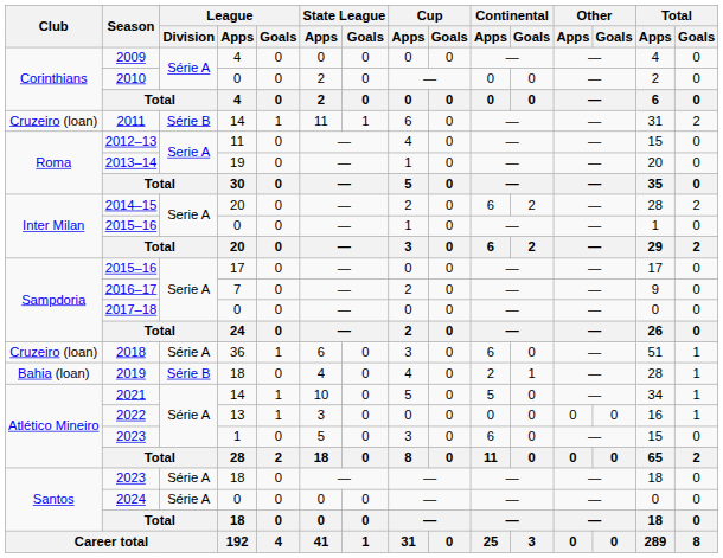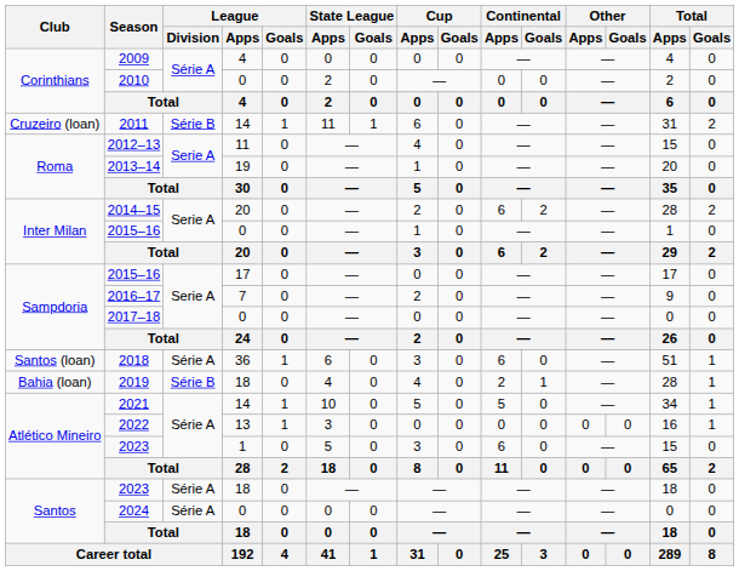 <table class="wikitable" style="text-align: center;">
 <tr>
 <th rowspan="2">Club</th>
 <th rowspan="2">Season</th>
 <th colspan="3">League</th>
 <th colspan="2">State League</th>
 <th colspan="2">Cup</th>
 <th colspan="2">Continental</th>
 <th colspan="2">Other</th>
 <th colspan="2">Total</th>
 </tr>
 <tr>
 <th>Division</th>
 <th>Apps</th>
 <th>Goals</th>
 <th>Apps</th>
 <th>Goals</th>
 <th>Apps</th>
 <th>Goals</th>
 <th>Apps</th>
 <th>Goals</th>
 <th>Apps</th>
 <th>Goals</th>
 <th>Apps</th>
 <th>Goals</th>
 </tr>
 <tr>
 <td rowspan="3" align=center valign=center><a href='#'>Corinthians</a></td>
 <td><a href='#'>2009</a></td>
 <td rowspan="2"><a href='#'>Série A</a></td>
 <td>4</td>
 <td>0</td>
 <td>0</td>
 <td>0</td>
 <td>0</td>
 <td>0</td>
 <td colspan="2">—</td>
 <td colspan="2">—</td>
 <td>4</td>
 <td>0</td>
 </tr>
 <tr>
 <td><a href='#'>2010</a></td>
 <td>0</td>
 <td>0</td>
 <td>2</td>
 <td>0</td>
 <td colspan="2">—</td>
 <td>0</td>
 <td>0</td>
 <td colspan="2">—</td>
 <td>2</td>
 <td>0</td>
 </tr>
 <tr>
 <th colspan="2">Total</th>
 <th>4</th>
 <th>0</th>
 <th>2</th>
 <th>0</th>
 <th>0</th>
 <th>0</th>
 <th>0</th>
 <th>0</th>
 <th colspan="2">—</th>
 <th>6</th>
 <th>0</th>
 </tr>
 <tr>
 <td align=center valign=center><a href='#'>Cruzeiro</a> (loan)</td>
 <td><a href='#'>2011</a></td>
 <td><a href='#'>Série B</a></td>
 <td>14</td>
 <td>1</td>
 <td>11</td>
 <td>1</td>
 <td>6</td>
 <td>0</td>
 <td colspan="2">—</td>
 <td colspan="2">—</td>
 <td>31</td>
 <td>2</td>
 </tr>
 <tr>
 <td rowspan="3"><a href='#'>Roma</a></td>
 <td><a href='#'>2012–13</a></td>
 <td rowspan="2"><a href='#'>Serie A</a></td>
 <td>11</td>
 <td>0</td>
 <td colspan="2">—</td>
 <td>4</td>
 <td>0</td>
 <td colspan="2">—</td>
 <td colspan="2">—</td>
 <td>15</td>
 <td>0</td>
 </tr>
 <tr>
 <td><a href='#'>2013–14</a></td>
 <td>19</td>
 <td>0</td>
 <td colspan="2">—</td>
 <td>1</td>
 <td>0</td>
 <td colspan="2">—</td>
 <td colspan="2">—</td>
 <td>20</td>
 <td>0</td>
 </tr>
 <tr>
 <th colspan="2">Total</th>
 <th>30</th>
 <th>0</th>
 <th colspan="2">—</th>
 <th>5</th>
 <th>0</th>
 <th colspan="2">—</th>
 <th colspan="2">—</th>
 <th>35</th>
 <th>0</th>
 </tr>
 <tr>
 <td rowspan="3"><a href='#'>Inter Milan</a></td>
 <td><a href='#'>2014–15</a></td>
 <td rowspan="2">Serie A</td>
 <td>20</td>
 <td>0</td>
 <td colspan="2">—</td>
 <td>2</td>
 <td>0</td>
 <td>6</td>
 <td>2</td>
 <td colspan="2">—</td>
 <td>28</td>
 <td>2</td>
 </tr>
 <tr>
 <td><a href='#'>2015–16</a></td>
 <td>0</td>
 <td>0</td>
 <td colspan="2">—</td>
 <td>1</td>
 <td>0</td>
 <td colspan="2">—</td>
 <td colspan="2">—</td>
 <td>1</td>
 <td>0</td>
 </tr>
 <tr>
 <th colspan="2">Total</th>
 <th>20</th>
 <th>0</th>
 <th colspan="2">—</th>
 <th>3</th>
 <th>0</th>
 <th>6</th>
 <th>2</th>
 <th colspan="2">—</th>
 <th>29</th>
 <th>2</th>
 </tr>
 <tr>
 <td rowspan="4"><a href='#'>Sampdoria</a></td>
 <td><a href='#'>2015–16</a></td>
 <td rowspan="3">Serie A</td>
 <td>17</td>
 <td>0</td>
 <td colspan="2">—</td>
 <td>0</td>
 <td>0</td>
 <td colspan="2">—</td>
 <td colspan="2">—</td>
 <td>17</td>
 <td>0</td>
 </tr>
 <tr>
 <td><a href='#'>2016–17</a></td>
 <td>7</td>
 <td>0</td>
 <td colspan="2">—</td>
 <td>2</td>
 <td>0</td>
 <td colspan="2">—</td>
 <td colspan="2">—</td>
 <td>9</td>
 <td>0</td>
 </tr>
 <tr>
 <td><a href='#'>2017–18</a></td>
 <td>0</td>
 <td>0</td>
 <td colspan="2">—</td>
 <td>0</td>
 <td>0</td>
 <td colspan="2">—</td>
 <td colspan="2">—</td>
 <td>0</td>
 <td>0</td>
 </tr>
 <tr>
 <th colspan="2">Total</th>
 <th>24</th>
 <th>0</th>
 <th colspan="2">—</th>
 <th>2</th>
 <th>0</th>
 <th colspan="2">—</th>
 <th colspan="2">—</th>
 <th>26</th>
 <th>0</th>
 </tr>
 <tr>
-<td align=center valign=center><a href='#'>Cruzeiro</a> (loan)</td>
+<td align=center valign=center><a href='#'>Santos</a> (loan)</td>
 <td><a href='#'>2018</a></td>
 <td>Série A</td>
 <td>36</td>
 <td>1</td>
 <td>6</td>
 <td>0</td>
 <td>3</td>
 <td>0</td>
 <td>6</td>
 <td>0</td>
 <td colspan="2">—</td>
 <td>51</td>
 <td>1</td>
 </tr>
 <tr>
 <td align=center valign=center><a href='#'>Bahia</a> (loan)</td>
 <td><a href='#'>2019</a></td>
 <td><a href='#'>Série B</a></td>
 <td>18</td>
 <td>0</td>
 <td>4</td>
 <td>0</td>
 <td>4</td>
 <td>0</td>
 <td>2</td>
 <td>1</td>
 <td colspan="2">—</td>
 <td>28</td>
 <td>1</td>
 </tr>
 <tr>
 <td rowspan="4"><a href='#'>Atlético Mineiro</a></td>
 <td><a href='#'>2021</a></td>
 <td rowspan="3">Série A</td>
 <td>14</td>
 <td>1</td>
 <td>10</td>
 <td>0</td>
 <td>5</td>
 <td>0</td>
 <td>5</td>
 <td>0</td>
 <td colspan="2">—</td>
 <td>34</td>
 <td>1</td>
 </tr>
 <tr>
 <td><a href='#'>2022</a></td>
 <td>13</td>
 <td>1</td>
 <td>3</td>
 <td>0</td>
 <td>0</td>
 <td>0</td>
 <td>0</td>
 <td>0</td>
 <td>0</td>
 <td>0</td>
 <td>16</td>
 <td>1</td>
 </tr>
 <tr>
 <td><a href='#'>2023</a></td>
 <td>1</td>
 <td>0</td>
 <td>5</td>
 <td>0</td>
 <td>3</td>
 <td>0</td>
 <td>6</td>
 <td>0</td>
 <td colspan="2">—</td>
 <td>15</td>
 <td>0</td>
 </tr>
 <tr>
 <th colspan="2">Total</th>
 <th>28</th>
 <th>2</th>
 <th>18</th>
 <th>0</th>
 <th>8</th>
 <th>0</th>
 <th>11</th>
 <th>0</th>
 <th>0</th>
 <th>0</th>
 <th>65</th>
 <th>2</th>
 </tr>
 <tr>
 <td rowspan="3" align=center valign=center><a href='#'>Santos</a></td>
 <td><a href='#'>2023</a></td>
 <td>Série A</td>
 <td>18</td>
 <td>0</td>
 <td colspan="2">—</td>
 <td colspan="2">—</td>
 <td colspan="2">—</td>
 <td colspan="2">—</td>
 <td>18</td>
 <td>0</td>
 </tr>
 <tr>
 <td><a href='#'>2024</a></td>
 <td>Série A</td>
 <td>0</td>
 <td>0</td>
 <td>0</td>
 <td>0</td>
 <td colspan="2">—</td>
 <td colspan="2">—</td>
 <td colspan="2">—</td>
 <td>0</td>
 <td>0</td>
 </tr>
 <tr>
 <th colspan="2">Total</th>
 <th>18</th>
 <th>0</th>
 <th>0</th>
 <th>0</th>
 <th colspan="2">—</th>
 <th colspan="2">—</th>
 <th colspan="2">—</th>
 <th>18</th>
 <th>0</th>
 </tr>
 <tr>
 <th colspan="3"><strong>Career total</strong></th>
 <th>192</th>
 <th>4</th>
 <th>41</th>
 <th>1</th>
 <th>31</th>
 <th>0</th>
 <th>25</th>
 <th>3</th>
 <th>0</th>
 <th>0</th>
 <th>289</th>
 <th>8</th>
 </tr>
 </table>
